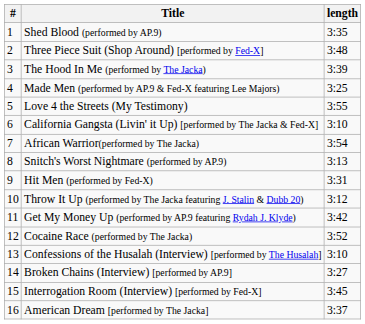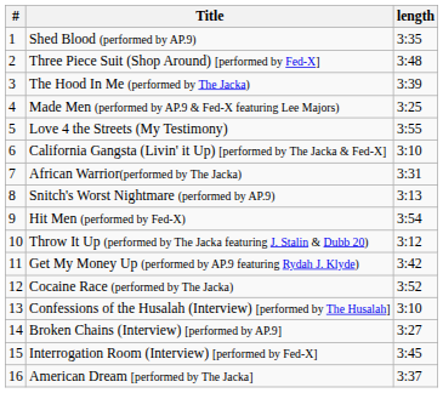 <table class="wikitable">
 <tr>
 <th>#</th>
 <th>Title</th>
 <th>length</th>
 </tr>
 <tr>
 <td>1</td>
 <td>Shed Blood <small>(performed by AP.9)</small></td>
 <td>3:35</td>
 </tr>
 <tr>
 <td>2</td>
 <td>Three Piece Suit (Shop Around) <small>[performed by <a href='#'>Fed-X</a>]</small></td>
 <td>3:48</td>
 </tr>
 <tr>
 <td>3</td>
 <td>The Hood In Me <small>(performed by <a href='#'>The Jacka</a>)</small></td>
 <td>3:39</td>
 </tr>
 <tr>
 <td>4</td>
 <td>Made Men <small>(performed by AP.9 & Fed-X featuring Lee Majors)</small></td>
 <td>3:25</td>
 </tr>
 <tr>
 <td>5</td>
 <td>Love 4 the Streets (My Testimony)</td>
 <td>3:55</td>
 </tr>
 <tr>
 <td>6</td>
 <td>California Gangsta (Livin' it Up) <small>[performed by The Jacka & Fed-X]</small></td>
 <td>3:10</td>
 </tr>
 <tr>
 <td>7</td>
 <td>African Warrior<small>(performed by The Jacka)</small></td>
-<td>3:54</td>
+<td>3:31</td>
 </tr>
 <tr>
 <td>8</td>
 <td>Snitch's Worst Nightmare <small>(performed by AP.9)</small></td>
 <td>3:13</td>
 </tr>
 <tr>
 <td>9</td>
 <td>Hit Men <small>(performed by Fed-X)</small></td>
-<td>3:31</td>
+<td>3:54</td>
 </tr>
 <tr>
 <td>10</td>
 <td>Throw It Up <small>(performed by The Jacka featuring <a href='#'>J. Stalin</a> & <a href='#'>Dubb 20</a>)</small></td>
 <td>3:12</td>
 </tr>
 <tr>
 <td>11</td>
 <td>Get My Money Up <small>(performed by AP.9 featuring <a href='#'>Rydah J. Klyde</a>)</small></td>
 <td>3:42</td>
 </tr>
 <tr>
 <td>12</td>
 <td>Cocaine Race <small>(performed by The Jacka)</small></td>
 <td>3:52</td>
 </tr>
 <tr>
 <td>13</td>
 <td>Confessions of the Husalah (Interview) <small>[performed by <a href='#'>The Husalah</a>]</small></td>
 <td>3:10</td>
 </tr>
 <tr>
 <td>14</td>
 <td>Broken Chains (Interview) <small>[performed by AP.9]</small></td>
 <td>3:27</td>
 </tr>
 <tr>
 <td>15</td>
 <td>Interrogation Room (Interview) <small>[performed by Fed-X]</small></td>
 <td>3:45</td>
 </tr>
 <tr>
 <td>16</td>
 <td>American Dream <small>[performed by The Jacka]</small></td>
 <td>3:37</td>
 </tr>
 </table>
